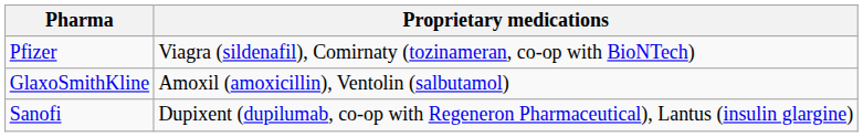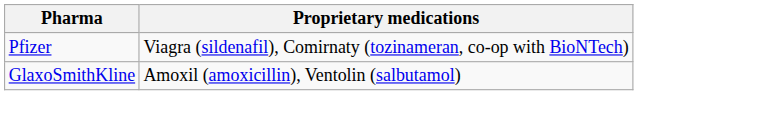 <table class="wikitable">
 <tr>
 <th>Pharma</th>
 <th>Proprietary medications</th>
 </tr>
 <tr>
 <td><a href='#'>Pfizer</a></td>
 <td>Viagra (<a href='#'>sildenafil</a>), Comirnaty (<a href='#'>tozinameran</a>, co-op with <a href='#'>BioNTech</a>)</td>
 </tr>
 <tr>
 <td><a href='#'>GlaxoSmithKline</a></td>
 <td>Amoxil (<a href='#'>amoxicillin</a>), Ventolin (<a href='#'>salbutamol</a>)</td>
 </tr>
-<tr>
-<td><a href='#'>Sanofi</a></td>
-<td>Dupixent (<a href='#'>dupilumab</a>, co-op with <a href='#'>Regeneron Pharmaceutical</a>), Lantus (<a href='#'>insulin glargine</a>)</td>
-</tr>
 </table>
